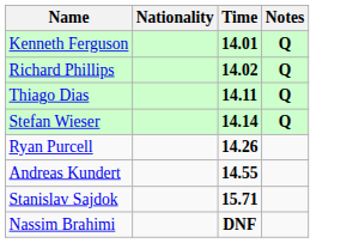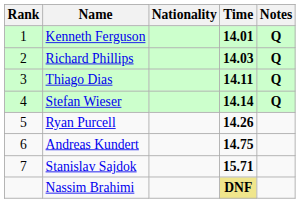 <table class="wikitable sortable" style="text-align:center">
 <tr>
+<th>Rank</th>
 <th>Name</th>
 <th>Nationality</th>
 <th>Time</th>
 <th>Notes</th>
 </tr>
 <tr bgcolor=ccffcc>
+<td>1</td>
 <td align=left><a href='#'>Kenneth Ferguson</a></td>
 <td align=left></td>
 <td><strong>14.01</strong></td>
 <td><strong>Q</strong></td>
 </tr>
 <tr bgcolor=ccffcc>
+<td>2</td>
 <td align=left><a href='#'>Richard Phillips</a></td>
 <td align=left></td>
-<td><strong>14.02</strong></td>
+<td><strong>14.03</strong></td>
 <td><strong>Q</strong></td>
 </tr>
 <tr bgcolor=ccffcc>
+<td>3</td>
 <td align=left><a href='#'>Thiago Dias</a></td>
 <td align=left></td>
 <td><strong>14.11</strong></td>
 <td><strong>Q</strong></td>
 </tr>
 <tr bgcolor=ccffcc>
+<td>4</td>
 <td align=left><a href='#'>Stefan Wieser</a></td>
 <td align=left></td>
 <td><strong>14.14</strong></td>
 <td><strong>Q</strong></td>
 </tr>
 <tr>
+<td>5</td>
 <td align=left><a href='#'>Ryan Purcell</a></td>
 <td align=left></td>
 <td><strong>14.26</strong></td>
 <td></td>
 </tr>
 <tr>
+<td>6</td>
 <td align=left><a href='#'>Andreas Kundert</a></td>
 <td align=left></td>
-<td><strong>14.55</strong></td>
+<td><strong>14.75</strong></td>
 <td></td>
 </tr>
 <tr>
+<td>7</td>
 <td align=left><a href='#'>Stanislav Sajdok</a></td>
 <td align=left></td>
 <td><strong>15.71</strong></td>
 <td></td>
 </tr>
 <tr>
+<td></td>
 <td align=left><a href='#'>Nassim Brahimi</a></td>
 <td align=left></td>
-<td><strong>DNF</strong></td>
+<td style="background: khaki;"><strong>DNF</strong></td>
 <td></td>
 </tr>
 </table>
